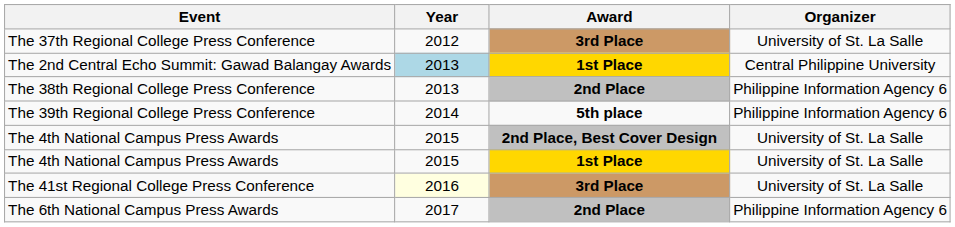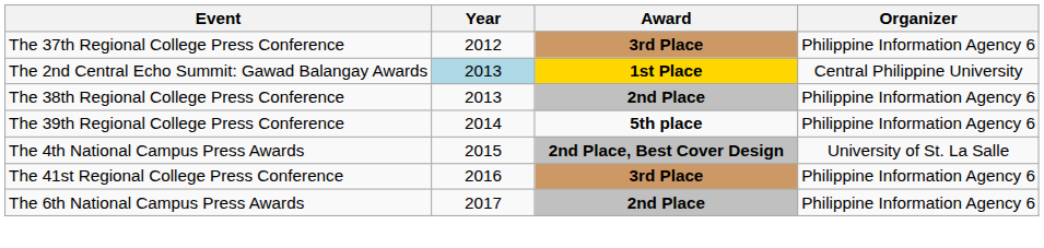 <table class="wikitable sortable" style="text-align:center; font-size:90%;">
 <tr bgcolor="#efefef">
 <th>Event</th>
 <th width=10%>Year</th>
 <th width=220px>Award</th>
 <th>Organizer</th>
 </tr>
 <tr>
 <td align=left>The 37th Regional College Press Conference</td>
 <td>2012</td>
 <td bgcolor="cc9966"><strong>3rd Place</strong></td>
-<td>University of St. La Salle</td>
+<td>Philippine Information Agency 6</td>
 </tr>
 <tr>
 <td align=left>The 2nd Central Echo Summit: Gawad Balangay Awards</td>
 <td style="background: lightblue;">2013</td>
 <td bgcolor="gold"><strong>1st Place</strong></td>
 <td>Central Philippine University</td>
 </tr>
 <tr>
 <td align=left>The 38th Regional College Press Conference</td>
 <td>2013</td>
 <td bgcolor="silver"><strong>2nd Place</strong></td>
 <td>Philippine Information Agency 6</td>
 </tr>
 <tr>
 <td align=left>The 39th Regional College Press Conference</td>
 <td>2014</td>
 <td bgcolor=""><strong>5th place</strong></td>
 <td>Philippine Information Agency 6</td>
 </tr>
 <tr>
 <td align=left>The 4th National Campus Press Awards</td>
 <td>2015</td>
 <td bgcolor="silver"><strong>2nd Place, Best Cover Design</strong></td>
 <td>University of St. La Salle</td>
 </tr>
 <tr>
-<td align=left>The 4th National Campus Press Awards</td>
-<td>2015</td>
-<td bgcolor="gold"><strong>1st Place</strong></td>
-<td>University of St. La Salle</td>
-</tr>
-<tr>
 <td align=left>The 41st Regional College Press Conference</td>
-<td style="background: lightyellow;">2016</td>
+<td>2016</td>
 <td bgcolor="cc9966"><strong>3rd Place</strong></td>
-<td>University of St. La Salle</td>
+<td>Philippine Information Agency 6</td>
 </tr>
 <tr>
 <td align=left>The 6th National Campus Press Awards</td>
 <td>2017</td>
 <td bgcolor="silver"><strong>2nd Place</strong></td>
 <td>Philippine Information Agency 6</td>
 </tr>
 </table>
